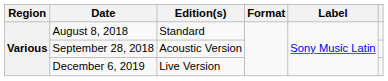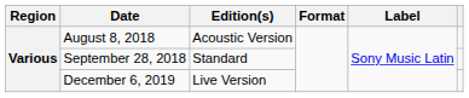 <table class="wikitable plainrowheaders">
 <tr>
 <th scope="col">Region</th>
 <th scope="col">Date</th>
 <th scope="col">Edition(s)</th>
 <th scope="col">Format</th>
 <th scope="col">Label</th>
 <th scope="col"></th>
 </tr>
 <tr>
 <th rowspan="3" scope="row">Various</th>
 <td>August 8, 2018</td>
-<td>Standard</td>
+<td>Acoustic Version</td>
 <td rowspan="3"></td>
 <td rowspan="3"><a href='#'>Sony Music Latin</a></td>
 <td></td>
 </tr>
 <tr>
 <td>September 28, 2018</td>
-<td>Acoustic Version</td>
+<td>Standard</td>
 <td></td>
 </tr>
 <tr>
 <td>December 6, 2019</td>
 <td>Live Version</td>
 <td></td>
 </tr>
 </table>
